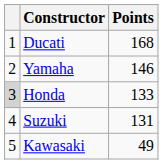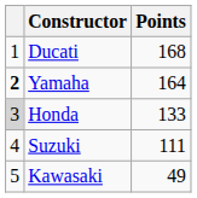 <table class="wikitable" style="font-size: 95%;">
 <tr>
 <th></th>
 <th>Constructor</th>
 <th>Points</th>
 </tr>
 <tr>
 <td align=center>1</td>
 <td> <a href='#'>Ducati</a></td>
 <td align=right>168</td>
 </tr>
 <tr>
-<td align=center>2</td>
+<td align=center><strong>2</strong></td>
 <td> <a href='#'>Yamaha</a></td>
-<td align=right>146</td>
+<td align=right>164</td>
 </tr>
 <tr>
 <td align=center style="background: lightgrey;">3</td>
 <td> <a href='#'>Honda</a></td>
 <td align=right>133</td>
 </tr>
 <tr>
 <td align=center>4</td>
 <td> <a href='#'>Suzuki</a></td>
-<td align=right>131</td>
+<td align=right>111</td>
 </tr>
 <tr>
 <td align=center>5</td>
 <td> <a href='#'>Kawasaki</a></td>
 <td align=right>49</td>
 </tr>
 </table>
